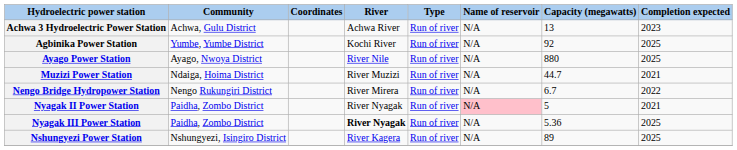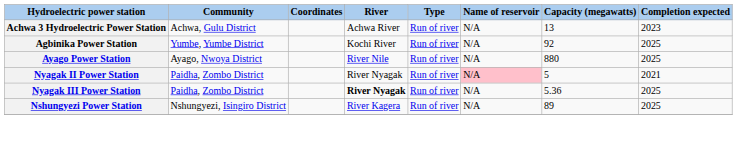 <table class="wikitable sortable">
 <tr>
 <th style="background-color:#ABCDEF;">Hydroelectric power station</th>
 <th style="background-color:#ABCDEF;">Community</th>
 <th style="background-color:#ABCDEF;">Coordinates</th>
 <th style="background-color:#ABCDEF;">River</th>
 <th style="background-color:#ABCDEF;">Type</th>
 <th style="background-color:#ABCDEF;">Name of reservoir</th>
 <th data-sort-type="number" style="background-color:#ABCDEF;">Capacity (megawatts)</th>
 <th style="background-color:#ABCDEF;">Completion expected</th>
 </tr>
 <tr>
 <th>Achwa 3 Hydroelectric Power Station</th>
 <td>Achwa, <a href='#'>Gulu District</a></td>
 <td></td>
 <td>Achwa River</td>
 <td><a href='#'>Run of river</a></td>
 <td>N/A</td>
 <td>13</td>
 <td>2023</td>
 </tr>
 <tr>
 <th>Agbinika Power Station</th>
 <td><a href='#'>Yumbe</a>, <a href='#'>Yumbe District</a></td>
 <td></td>
 <td>Kochi River</td>
 <td><a href='#'>Run of river</a></td>
 <td>N/A</td>
 <td>92</td>
 <td>2025</td>
 </tr>
 <tr>
 <th><a href='#'>Ayago Power Station</a></th>
 <td>Ayago, <a href='#'>Nwoya District</a></td>
 <td></td>
 <td><a href='#'>River Nile</a></td>
 <td><a href='#'>Run of river</a></td>
 <td>N/A</td>
 <td>880</td>
 <td>2025</td>
 </tr>
 <tr>
-<th><a href='#'>Muzizi Power Station</a></th>
-<td>Ndaiga, <a href='#'>Hoima District</a></td>
-<td></td>
-<td>River Muzizi</td>
-<td><a href='#'>Run of river</a></td>
-<td>N/A</td>
-<td>44.7</td>
-<td>2021</td>
-</tr>
-<tr>
-<th><a href='#'>Nengo Bridge Hydropower Station</a></th>
-<td>Nengo <a href='#'>Rukungiri District</a></td>
-<td></td>
-<td>River Mirera</td>
-<td><a href='#'>Run of river</a></td>
-<td>N/A</td>
-<td>6.7</td>
-<td>2022</td>
-</tr>
-<tr>
 <th><a href='#'>Nyagak II Power Station</a></th>
 <td><a href='#'>Paidha</a>, <a href='#'>Zombo District</a></td>
 <td></td>
 <td>River Nyagak</td>
 <td><a href='#'>Run of river</a></td>
 <td style="background: pink;">N/A</td>
 <td>5</td>
 <td>2021</td>
 </tr>
 <tr>
 <th><a href='#'>Nyagak III Power Station</a></th>
 <td><a href='#'>Paidha</a>, <a href='#'>Zombo District</a></td>
 <td></td>
 <td><strong>River Nyagak</strong></td>
 <td><a href='#'>Run of river</a></td>
 <td>N/A</td>
 <td>5.36</td>
 <td>2025</td>
 </tr>
 <tr>
 <th><a href='#'>Nshungyezi Power Station</a></th>
 <td>Nshungyezi, <a href='#'>Isingiro District</a></td>
 <td></td>
 <td><a href='#'>River Kagera</a></td>
 <td><a href='#'>Run of river</a></td>
 <td>N/A</td>
 <td>89</td>
 <td>2025</td>
 </tr>
 <tr>
 </tr>
 </table>
